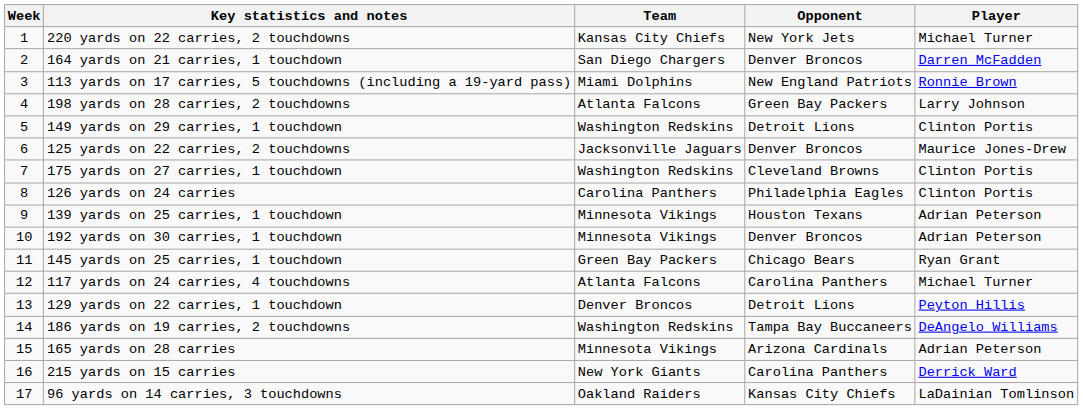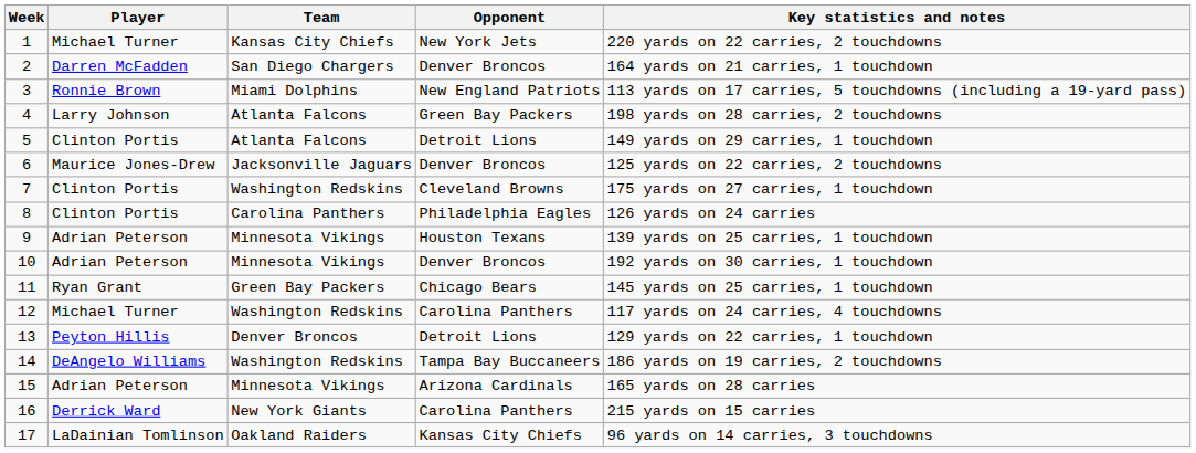 <table class="wikitable">
 <tr style="background:#efef;">
 <th>Week</th>
-<th>Key statistics and notes</th>
+<th>Player</th>
 <th>Team</th>
 <th>Opponent</th>
-<th>Player</th>
+<th>Key statistics and notes</th>
 </tr>
 <tr>
 <td align=center>1</td>
-<td>220 yards on 22 carries, 2 touchdowns</td>
+<td>Michael Turner</td>
 <td>Kansas City Chiefs</td>
 <td>New York Jets</td>
-<td>Michael Turner</td>
+<td>220 yards on 22 carries, 2 touchdowns</td>
 </tr>
 <tr>
 <td align=center>2</td>
-<td>164 yards on 21 carries, 1 touchdown</td>
+<td><a href='#'>Darren McFadden</a></td>
 <td>San Diego Chargers</td>
 <td>Denver Broncos</td>
-<td><a href='#'>Darren McFadden</a></td>
+<td>164 yards on 21 carries, 1 touchdown</td>
 </tr>
 <tr>
 <td align=center>3</td>
-<td>113 yards on 17 carries, 5 touchdowns (including a 19-yard pass)</td>
+<td><a href='#'>Ronnie Brown</a></td>
 <td>Miami Dolphins</td>
 <td>New England Patriots</td>
-<td><a href='#'>Ronnie Brown</a></td>
+<td>113 yards on 17 carries, 5 touchdowns (including a 19-yard pass)</td>
 </tr>
 <tr>
 <td align=center>4</td>
-<td>198 yards on 28 carries, 2 touchdowns</td>
+<td>Larry Johnson</td>
 <td>Atlanta Falcons</td>
 <td>Green Bay Packers</td>
-<td>Larry Johnson</td>
+<td>198 yards on 28 carries, 2 touchdowns</td>
 </tr>
 <tr>
 <td align=center>5</td>
+<td>Clinton Portis</td>
+<td>Atlanta Falcons</td>
+<td>Detroit Lions</td>
 <td>149 yards on 29 carries, 1 touchdown</td>
-<td>Washington Redskins</td>
-<td>Detroit Lions</td>
-<td>Clinton Portis</td>
 </tr>
 <tr>
 <td align=center>6</td>
-<td>125 yards on 22 carries, 2 touchdowns</td>
+<td>Maurice Jones-Drew</td>
 <td>Jacksonville Jaguars</td>
 <td>Denver Broncos</td>
-<td>Maurice Jones-Drew</td>
+<td>125 yards on 22 carries, 2 touchdowns</td>
 </tr>
 <tr>
 <td align=center>7</td>
-<td>175 yards on 27 carries, 1 touchdown</td>
+<td>Clinton Portis</td>
 <td>Washington Redskins</td>
 <td>Cleveland Browns</td>
-<td>Clinton Portis</td>
+<td>175 yards on 27 carries, 1 touchdown</td>
 </tr>
 <tr>
 <td align=center>8</td>
-<td>126 yards on 24 carries</td>
+<td>Clinton Portis</td>
 <td>Carolina Panthers</td>
 <td>Philadelphia Eagles</td>
-<td>Clinton Portis</td>
+<td>126 yards on 24 carries</td>
 </tr>
 <tr>
 <td align=center>9</td>
-<td>139 yards on 25 carries, 1 touchdown</td>
+<td>Adrian Peterson</td>
 <td>Minnesota Vikings</td>
 <td>Houston Texans</td>
-<td>Adrian Peterson</td>
+<td>139 yards on 25 carries, 1 touchdown</td>
 </tr>
 <tr>
 <td align=center>10</td>
-<td>192 yards on 30 carries, 1 touchdown</td>
+<td>Adrian Peterson</td>
 <td>Minnesota Vikings</td>
 <td>Denver Broncos</td>
-<td>Adrian Peterson</td>
+<td>192 yards on 30 carries, 1 touchdown</td>
 </tr>
 <tr>
 <td align=center>11</td>
-<td>145 yards on 25 carries, 1 touchdown</td>
+<td>Ryan Grant</td>
 <td>Green Bay Packers</td>
 <td>Chicago Bears</td>
-<td>Ryan Grant</td>
+<td>145 yards on 25 carries, 1 touchdown</td>
 </tr>
 <tr>
 <td align=center>12</td>
+<td>Michael Turner</td>
+<td>Washington Redskins</td>
+<td>Carolina Panthers</td>
 <td>117 yards on 24 carries, 4 touchdowns</td>
-<td>Atlanta Falcons</td>
-<td>Carolina Panthers</td>
-<td>Michael Turner</td>
 </tr>
 <tr>
 <td align=center>13</td>
-<td>129 yards on 22 carries, 1 touchdown</td>
+<td><a href='#'>Peyton Hillis</a></td>
 <td>Denver Broncos</td>
 <td>Detroit Lions</td>
-<td><a href='#'>Peyton Hillis</a></td>
+<td>129 yards on 22 carries, 1 touchdown</td>
 </tr>
 <tr>
 <td align=center>14</td>
-<td>186 yards on 19 carries, 2 touchdowns</td>
+<td><a href='#'>DeAngelo Williams</a></td>
 <td>Washington Redskins</td>
 <td>Tampa Bay Buccaneers</td>
-<td><a href='#'>DeAngelo Williams</a></td>
+<td>186 yards on 19 carries, 2 touchdowns</td>
 </tr>
 <tr>
 <td align=center>15</td>
-<td>165 yards on 28 carries</td>
+<td>Adrian Peterson</td>
 <td>Minnesota Vikings</td>
 <td>Arizona Cardinals</td>
-<td>Adrian Peterson</td>
+<td>165 yards on 28 carries</td>
 </tr>
 <tr>
 <td align=center>16</td>
-<td>215 yards on 15 carries</td>
+<td><a href='#'>Derrick Ward</a></td>
 <td>New York Giants</td>
 <td>Carolina Panthers</td>
-<td><a href='#'>Derrick Ward</a></td>
+<td>215 yards on 15 carries</td>
 </tr>
 <tr>
 <td align=center>17</td>
-<td>96 yards on 14 carries, 3 touchdowns</td>
+<td>LaDainian Tomlinson</td>
 <td>Oakland Raiders</td>
 <td>Kansas City Chiefs</td>
-<td>LaDainian Tomlinson</td>
+<td>96 yards on 14 carries, 3 touchdowns</td>
 </tr>
 </table>
